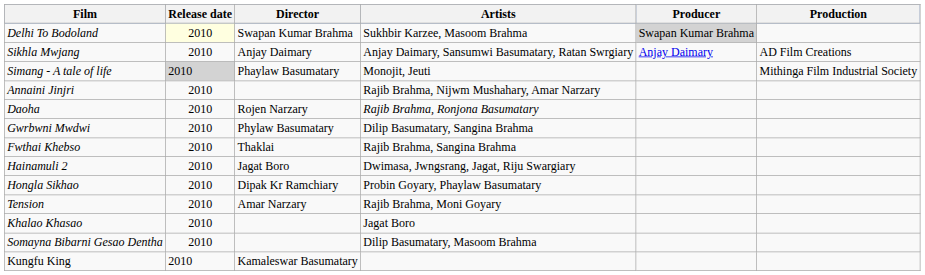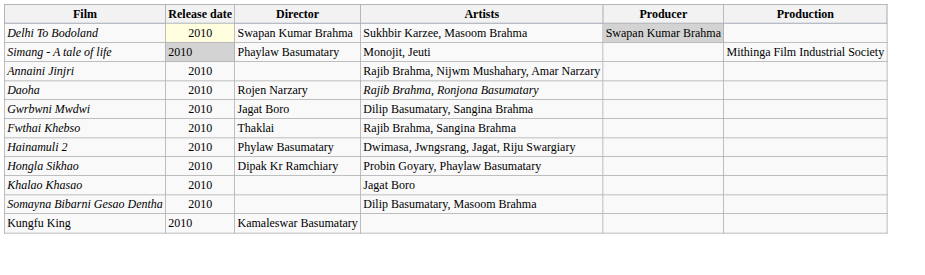 <table class="wikitable sortable" ="0" border">
 <tr style= "background:#3366bb; text-align: center:">
 <th>Film</th>
 <th>Release date</th>
 <th>Director</th>
 <th>Artists</th>
 <th>Producer</th>
 <th>Production</th>
 </tr>
 <tr>
 <td><em>Delhi To Bodoland</em></td>
 <td style="background: lightyellow; text-align: center;">2010</td>
 <td>Swapan Kumar Brahma</td>
 <td>Sukhbir Karzee, Masoom Brahma</td>
 <td style="background: lightgrey;">Swapan Kumar Brahma</td>
 <td></td>
-</tr>
-<tr>
-<td><em>Sikhla Mwjang</em></td>
-<td style="text-align: center;">2010</td>
-<td>Anjay Daimary</td>
-<td>Anjay Daimary, Sansumwi Basumatary, Ratan Swrgiary</td>
-<td><a href='#'>Anjay Daimary</a></td>
-<td>AD Film Creations</td>
 </tr>
 <tr>
 <td><em>Simang - A tale of life</em></td>
 <td style="background: lightgrey;">2010</td>
 <td>Phaylaw Basumatary</td>
 <td>Monojit, Jeuti</td>
 <td></td>
 <td>Mithinga Film Industrial Society</td>
 </tr>
 <tr>
 <td><em>Annaini Jinjri</em></td>
 <td style="text-align: center;">2010</td>
 <td></td>
 <td>Rajib Brahma, Nijwm Mushahary, Amar Narzary</td>
 <td></td>
 <td></td>
 </tr>
 <tr>
 <td><em>Daoha</em></td>
 <td style="text-align: center;">2010</td>
 <td>Rojen Narzary</td>
 <td><em>Rajib Brahma, Ronjona Basumatary</em></td>
 <td></td>
 <td></td>
 </tr>
 <tr>
 <td><em>Gwrbwni Mwdwi</em></td>
 <td style="text-align: center;">2010</td>
-<td>Phylaw Basumatary</td>
+<td>Jagat Boro</td>
 <td>Dilip Basumatary, Sangina Brahma</td>
 <td></td>
 <td></td>
 </tr>
 <tr>
 <td><em>Fwthai Khebso</em></td>
 <td style="text-align: center;">2010</td>
 <td>Thaklai</td>
 <td>Rajib Brahma, Sangina Brahma</td>
 <td></td>
 <td></td>
 </tr>
 <tr>
 <td><em>Hainamuli 2</em></td>
 <td style="text-align: center;">2010</td>
-<td>Jagat Boro</td>
+<td>Phylaw Basumatary</td>
 <td>Dwimasa, Jwngsrang, Jagat, Riju Swargiary</td>
 <td></td>
 <td></td>
 </tr>
 <tr>
 <td><em>Hongla Sikhao</em></td>
 <td style="text-align: center;">2010</td>
 <td>Dipak Kr Ramchiary</td>
 <td>Probin Goyary, Phaylaw Basumatary</td>
-<td></td>
-<td></td>
-</tr>
-<tr>
-<td><em>Tension</em></td>
-<td style="text-align: center;">2010</td>
-<td>Amar Narzary</td>
-<td>Rajib Brahma, Moni Goyary</td>
 <td></td>
 <td></td>
 </tr>
 <tr>
 <td><em>Khalao Khasao</em></td>
 <td style="text-align: center;">2010</td>
 <td></td>
 <td>Jagat Boro</td>
 <td></td>
 <td></td>
 </tr>
 <tr>
 <td><em>Somayna Bibarni Gesao Dentha</em></td>
 <td style="text-align: center;">2010</td>
 <td></td>
 <td>Dilip Basumatary, Masoom Brahma</td>
 <td></td>
 <td></td>
 </tr>
 <tr>
 <td>Kungfu King</td>
 <td>2010</td>
 <td>Kamaleswar Basumatary</td>
 <td></td>
 <td></td>
 <td></td>
 </tr>
 </table>
